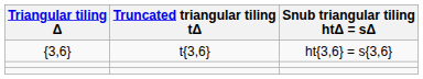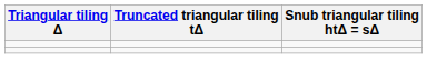 <table class=wikitable>
 <tr align=center>
 <th><a href='#'>Triangular tiling</a><br>Δ</th>
 <th><a href='#'>Truncated</a> triangular tiling<br>tΔ</th>
 <th>Snub triangular tiling<br>htΔ = sΔ</th>
-</tr>
-<tr align=center>
-<td>{3,6}</td>
-<td>t{3,6}</td>
-<td>ht{3,6} = s{3,6}</td>
 </tr>
 <tr align=center>
 <td></td>
 <td></td>
 <td></td>
 </tr>
 <tr align=center>
 <td></td>
 <td></td>
 <td></td>
 </tr>
 </table>
